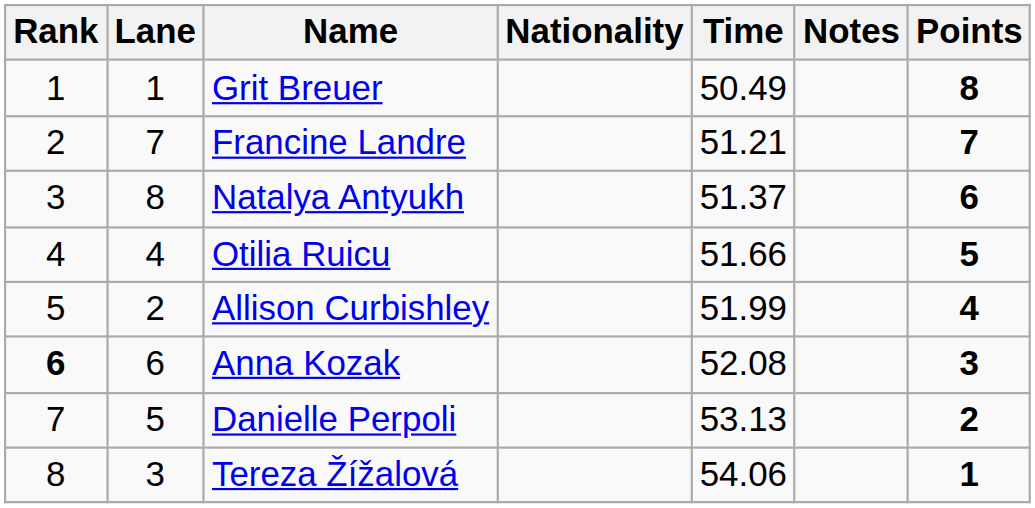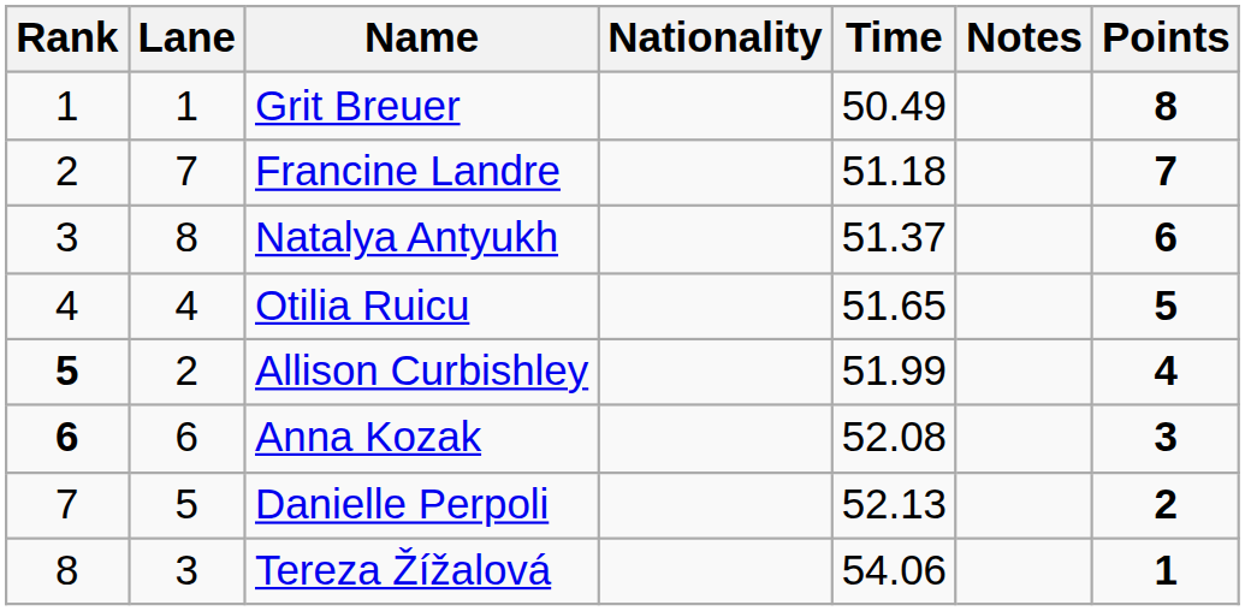 <table class="wikitable sortable" style="text-align:center">
 <tr>
 <th>Rank</th>
 <th>Lane</th>
 <th>Name</th>
 <th>Nationality</th>
 <th>Time</th>
 <th>Notes</th>
 <th>Points</th>
 </tr>
 <tr>
 <td>1</td>
 <td>1</td>
 <td align=left><a href='#'>Grit Breuer</a></td>
 <td align=left></td>
 <td>50.49</td>
 <td></td>
 <td><strong>8</strong></td>
 </tr>
 <tr>
 <td>2</td>
 <td>7</td>
 <td align=left><a href='#'>Francine Landre</a></td>
 <td align=left></td>
-<td>51.21</td>
+<td>51.18</td>
 <td></td>
 <td><strong>7</strong></td>
 </tr>
 <tr>
 <td>3</td>
 <td>8</td>
 <td align=left><a href='#'>Natalya Antyukh</a></td>
 <td align=left></td>
 <td>51.37</td>
 <td></td>
 <td><strong>6</strong></td>
 </tr>
 <tr>
 <td>4</td>
 <td>4</td>
 <td align=left><a href='#'>Otilia Ruicu</a></td>
 <td align=left></td>
-<td>51.66</td>
+<td>51.65</td>
 <td></td>
 <td><strong>5</strong></td>
 </tr>
 <tr>
-<td>5</td>
+<td><strong>5</strong></td>
 <td>2</td>
 <td align=left><a href='#'>Allison Curbishley</a></td>
 <td align=left></td>
 <td>51.99</td>
 <td></td>
 <td><strong>4</strong></td>
 </tr>
 <tr>
 <td><strong>6</strong></td>
 <td>6</td>
 <td align=left><a href='#'>Anna Kozak</a></td>
 <td align=left></td>
 <td>52.08</td>
 <td></td>
 <td><strong>3</strong></td>
 </tr>
 <tr>
 <td>7</td>
 <td>5</td>
 <td align=left><a href='#'>Danielle Perpoli</a></td>
 <td align=left></td>
-<td>53.13</td>
+<td>52.13</td>
 <td></td>
 <td><strong>2</strong></td>
 </tr>
 <tr>
 <td>8</td>
 <td>3</td>
 <td align=left><a href='#'>Tereza Žížalová</a></td>
 <td align=left></td>
 <td>54.06</td>
 <td></td>
 <td><strong>1</strong></td>
 </tr>
 </table>
